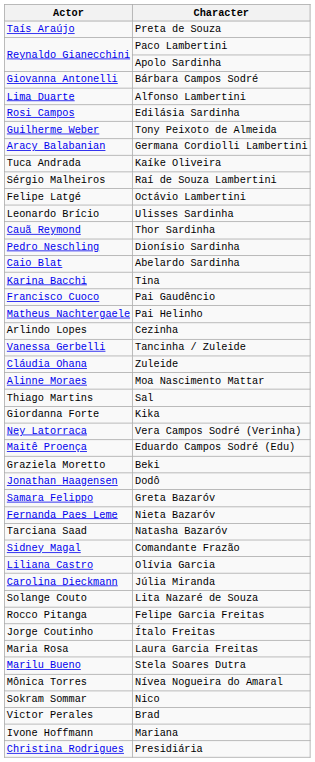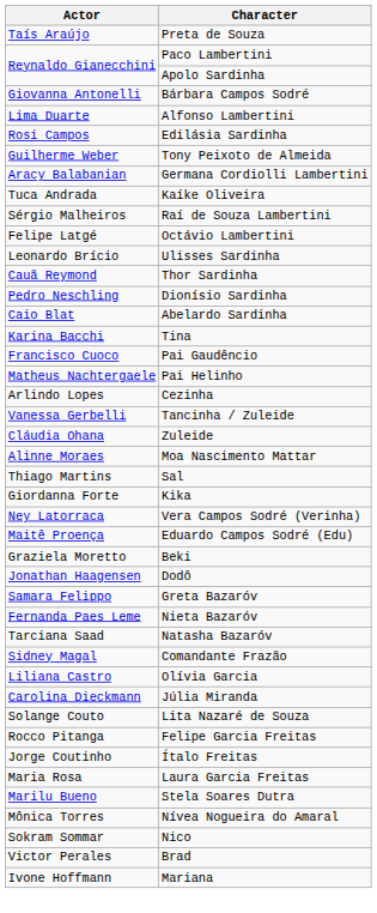 <table class="wikitable">
 <tr style="background-color:#CCCCCC;">
 <th>Actor</th>
 <th>Character</th>
 </tr>
 <tr>
 <td><a href='#'>Taís Araújo</a></td>
 <td>Preta de Souza</td>
 </tr>
 <tr>
 <td rowspan=2><a href='#'>Reynaldo Gianecchini</a></td>
 <td>Paco Lambertini</td>
 </tr>
 <tr>
 <td>Apolo Sardinha</td>
 </tr>
 <tr>
 <td><a href='#'>Giovanna Antonelli</a></td>
 <td>Bárbara Campos Sodré</td>
 </tr>
 <tr>
 <td><a href='#'>Lima Duarte</a></td>
 <td>Alfonso Lambertini</td>
 </tr>
 <tr>
 <td><a href='#'>Rosi Campos</a></td>
 <td>Edilásia Sardinha</td>
 </tr>
 <tr>
 <td><a href='#'>Guilherme Weber</a></td>
 <td>Tony Peixoto de Almeida</td>
 </tr>
 <tr>
 <td><a href='#'>Aracy Balabanian</a></td>
 <td>Germana Cordiolli Lambertini</td>
 </tr>
 <tr>
 <td>Tuca Andrada</td>
 <td>Kaíke Oliveira</td>
 </tr>
 <tr>
 <td>Sérgio Malheiros</td>
 <td>Raí de Souza Lambertini</td>
 </tr>
 <tr>
 <td>Felipe Latgé</td>
 <td>Octávio Lambertini</td>
 </tr>
 <tr>
 <td>Leonardo Brício</td>
 <td>Ulisses Sardinha</td>
 </tr>
 <tr>
 <td><a href='#'>Cauã Reymond</a></td>
 <td>Thor Sardinha</td>
 </tr>
 <tr>
 <td><a href='#'>Pedro Neschling</a></td>
 <td>Dionísio Sardinha</td>
 </tr>
 <tr>
 <td><a href='#'>Caio Blat</a></td>
 <td>Abelardo Sardinha</td>
 </tr>
 <tr>
 <td><a href='#'>Karina Bacchi</a></td>
 <td>Tina</td>
 </tr>
 <tr>
 <td><a href='#'>Francisco Cuoco</a></td>
 <td>Pai Gaudêncio</td>
 </tr>
 <tr>
 <td><a href='#'>Matheus Nachtergaele</a></td>
 <td>Pai Helinho</td>
 </tr>
 <tr>
 <td>Arlindo Lopes</td>
 <td>Cezinha</td>
 </tr>
 <tr>
 <td><a href='#'>Vanessa Gerbelli</a></td>
 <td>Tancinha / Zuleide</td>
 </tr>
 <tr>
 <td><a href='#'>Cláudia Ohana</a></td>
 <td>Zuleide</td>
 </tr>
 <tr>
 <td><a href='#'>Alinne Moraes</a></td>
 <td>Moa Nascimento Mattar</td>
 </tr>
 <tr>
 <td>Thiago Martins</td>
 <td>Sal</td>
 </tr>
 <tr>
 <td>Giordanna Forte</td>
 <td>Kika</td>
 </tr>
 <tr>
 <td><a href='#'>Ney Latorraca</a></td>
 <td>Vera Campos Sodré (Verinha)</td>
 </tr>
 <tr>
 <td><a href='#'>Maitê Proença</a></td>
 <td>Eduardo Campos Sodré (Edu)</td>
 </tr>
 <tr>
 <td>Graziela Moretto</td>
 <td>Beki</td>
 </tr>
 <tr>
 <td><a href='#'>Jonathan Haagensen</a></td>
 <td>Dodô</td>
 </tr>
 <tr>
 <td><a href='#'>Samara Felippo</a></td>
 <td>Greta Bazaróv</td>
 </tr>
 <tr>
 <td><a href='#'>Fernanda Paes Leme</a></td>
 <td>Nieta Bazaróv</td>
 </tr>
 <tr>
 <td>Tarciana Saad</td>
 <td>Natasha Bazaróv</td>
 </tr>
 <tr>
 <td><a href='#'>Sidney Magal</a></td>
 <td>Comandante Frazão</td>
 </tr>
 <tr>
 <td><a href='#'>Liliana Castro</a></td>
 <td>Olívia Garcia</td>
 </tr>
 <tr>
 <td><a href='#'>Carolina Dieckmann</a></td>
 <td>Júlia Miranda</td>
 </tr>
 <tr>
 <td>Solange Couto</td>
 <td>Lita Nazaré de Souza</td>
 </tr>
 <tr>
 <td>Rocco Pitanga</td>
 <td>Felipe Garcia Freitas</td>
 </tr>
 <tr>
 <td>Jorge Coutinho</td>
 <td>Ítalo Freitas</td>
 </tr>
 <tr>
 <td>Maria Rosa</td>
 <td>Laura Garcia Freitas</td>
 </tr>
 <tr>
 <td><a href='#'>Marilu Bueno</a></td>
 <td>Stela Soares Dutra</td>
 </tr>
 <tr>
 <td>Mônica Torres</td>
 <td>Nívea Nogueira do Amaral</td>
 </tr>
 <tr>
 <td>Sokram Sommar</td>
 <td>Nico</td>
 </tr>
 <tr>
 <td>Victor Perales</td>
 <td>Brad</td>
 </tr>
 <tr>
 <td>Ivone Hoffmann</td>
 <td>Mariana</td>
 </tr>
-<tr>
-<td><a href='#'>Christina Rodrigues</a></td>
-<td>Presidiária</td>
-</tr>
 </table>
